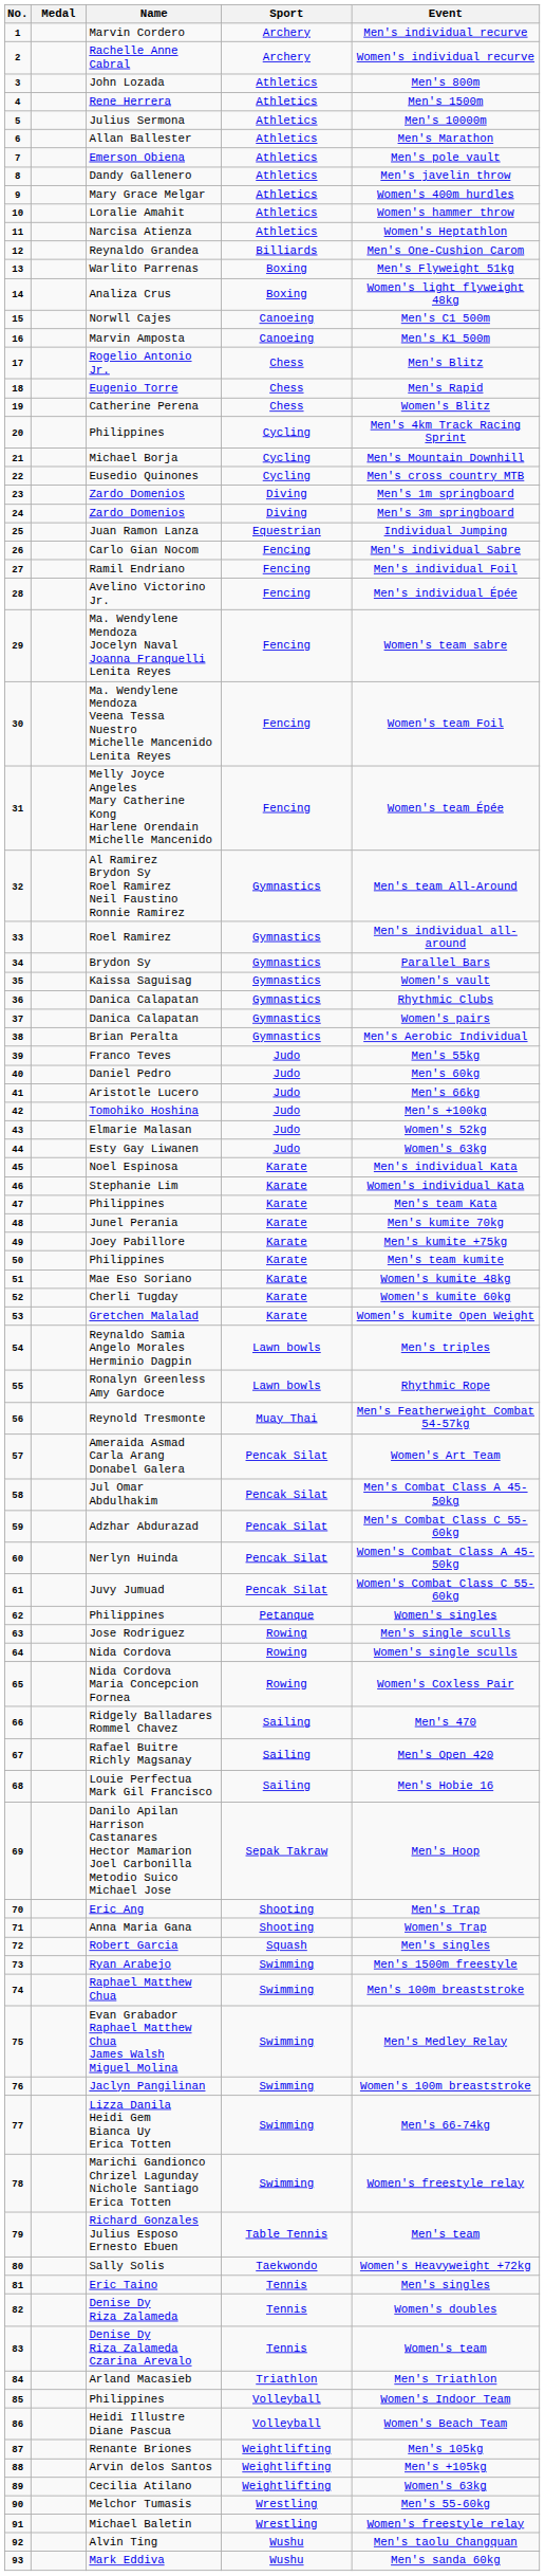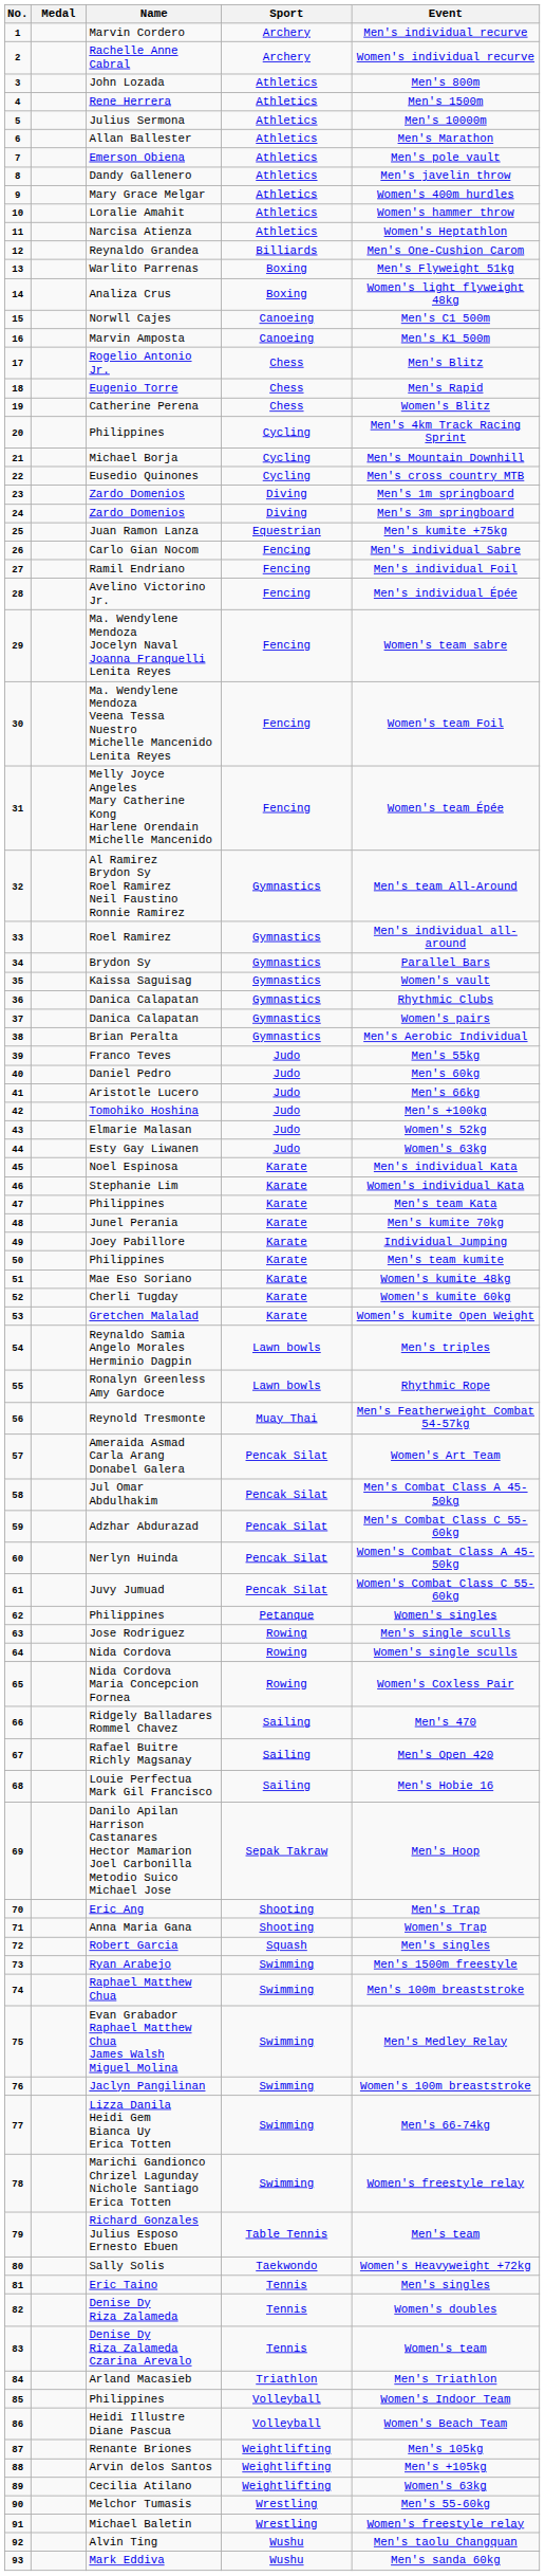 <table class="wikitable" style="font-size:100%; text-align:center;">
 <tr>
 <th width="10">No.</th>
 <th width="70">Medal</th>
 <th width="190">Name</th>
 <th width="170">Sport</th>
 <th width="280">Event</th>
 </tr>
 <tr>
 <td><small><strong>1</strong></small></td>
 <td></td>
 <td align=left>Marvin Cordero</td>
 <td> <a href='#'>Archery</a></td>
 <td><a href='#'>Men's individual recurve</a></td>
 </tr>
 <tr>
 <td><small><strong>2</strong></small></td>
 <td></td>
 <td align=left><a href='#'>Rachelle Anne Cabral</a></td>
 <td> <a href='#'>Archery</a></td>
 <td><a href='#'>Women's individual recurve</a></td>
 </tr>
 <tr>
 <td><small><strong>3</strong></small></td>
 <td></td>
 <td align=left>John Lozada</td>
 <td> <a href='#'>Athletics</a></td>
 <td><a href='#'>Men's 800m</a></td>
 </tr>
 <tr>
 <td><small><strong>4</strong></small></td>
 <td></td>
 <td align=left><a href='#'>Rene Herrera</a></td>
 <td> <a href='#'>Athletics</a></td>
 <td><a href='#'>Men's 1500m</a></td>
 </tr>
 <tr>
 <td><small><strong>5</strong></small></td>
 <td></td>
 <td align=left>Julius Sermona</td>
 <td> <a href='#'>Athletics</a></td>
 <td><a href='#'>Men's 10000m</a></td>
 </tr>
 <tr>
 <td><small><strong>6</strong></small></td>
 <td></td>
 <td align=left>Allan Ballester</td>
 <td> <a href='#'>Athletics</a></td>
 <td><a href='#'>Men's Marathon</a></td>
 </tr>
 <tr>
 <td><small><strong>7</strong></small></td>
 <td></td>
 <td align=left><a href='#'>Emerson Obiena</a></td>
 <td> <a href='#'>Athletics</a></td>
 <td><a href='#'>Men's pole vault</a></td>
 </tr>
 <tr>
 <td><small><strong>8</strong></small></td>
 <td></td>
 <td align=left>Dandy Gallenero</td>
 <td> <a href='#'>Athletics</a></td>
 <td><a href='#'>Men's javelin throw</a></td>
 </tr>
 <tr>
 <td><small><strong>9</strong></small></td>
 <td></td>
 <td align=left>Mary Grace Melgar</td>
 <td> <a href='#'>Athletics</a></td>
 <td><a href='#'>Women's 400m hurdles</a></td>
 </tr>
 <tr>
 <td><small><strong>10</strong></small></td>
 <td></td>
 <td align=left>Loralie Amahit</td>
 <td> <a href='#'>Athletics</a></td>
 <td><a href='#'>Women's hammer throw</a></td>
 </tr>
 <tr>
 <td><small><strong>11</strong></small></td>
 <td></td>
 <td align=left>Narcisa Atienza</td>
 <td> <a href='#'>Athletics</a></td>
 <td><a href='#'>Women's Heptathlon</a></td>
 </tr>
 <tr>
 <td><small><strong>12</strong></small></td>
 <td></td>
 <td align=left>Reynaldo Grandea</td>
 <td> <a href='#'>Billiards</a></td>
 <td><a href='#'>Men's One-Cushion Carom</a></td>
 </tr>
 <tr>
 <td><small><strong>13</strong></small></td>
 <td></td>
 <td align=left>Warlito Parrenas</td>
 <td> <a href='#'>Boxing</a></td>
 <td><a href='#'>Men's Flyweight 51kg</a></td>
 </tr>
 <tr>
 <td><small><strong>14</strong></small></td>
 <td></td>
 <td align=left>Analiza Crus</td>
 <td> <a href='#'>Boxing</a></td>
 <td><a href='#'>Women's light flyweight 48kg</a></td>
 </tr>
 <tr>
 <td><small><strong>15</strong></small></td>
 <td></td>
 <td align=left>Norwll Cajes</td>
 <td> <a href='#'>Canoeing</a></td>
 <td><a href='#'>Men's C1 500m</a></td>
 </tr>
 <tr>
 <td><small><strong>16</strong></small></td>
 <td></td>
 <td align=left>Marvin Amposta</td>
 <td> <a href='#'>Canoeing</a></td>
 <td><a href='#'>Men's K1 500m</a></td>
 </tr>
 <tr>
 <td><small><strong>17</strong></small></td>
 <td></td>
 <td align=left><a href='#'>Rogelio Antonio Jr.</a></td>
 <td> <a href='#'>Chess</a></td>
 <td><a href='#'>Men's Blitz</a></td>
 </tr>
 <tr>
 <td><small><strong>18</strong></small></td>
 <td></td>
 <td align=left><a href='#'>Eugenio Torre</a></td>
 <td> <a href='#'>Chess</a></td>
 <td><a href='#'>Men's Rapid</a></td>
 </tr>
 <tr>
 <td><small><strong>19</strong></small></td>
 <td></td>
 <td align=left>Catherine Perena</td>
 <td> <a href='#'>Chess</a></td>
 <td><a href='#'>Women's Blitz</a></td>
 </tr>
 <tr>
 <td><small><strong>20</strong></small></td>
 <td></td>
 <td align=left>Philippines</td>
 <td> <a href='#'>Cycling</a></td>
 <td><a href='#'>Men's 4km Track Racing Sprint</a></td>
 </tr>
 <tr>
 <td><small><strong>21</strong></small></td>
 <td></td>
 <td align=left>Michael Borja</td>
 <td> <a href='#'>Cycling</a></td>
 <td><a href='#'>Men's Mountain Downhill</a></td>
 </tr>
 <tr>
 <td><small><strong>22</strong></small></td>
 <td></td>
 <td align=left>Eusedio Quinones</td>
 <td> <a href='#'>Cycling</a></td>
 <td><a href='#'>Men's cross country MTB</a></td>
 </tr>
 <tr>
 <td><small><strong>23</strong></small></td>
 <td></td>
 <td align=left><a href='#'>Zardo Domenios</a></td>
 <td> <a href='#'>Diving</a></td>
 <td><a href='#'>Men's 1m springboard</a></td>
 </tr>
 <tr>
 <td><small><strong>24</strong></small></td>
 <td></td>
 <td align=left><a href='#'>Zardo Domenios</a></td>
 <td> <a href='#'>Diving</a></td>
 <td><a href='#'>Men's 3m springboard</a></td>
 </tr>
 <tr>
 <td><small><strong>25</strong></small></td>
 <td></td>
 <td align=left>Juan Ramon Lanza</td>
 <td> <a href='#'>Equestrian</a></td>
-<td><a href='#'>Individual Jumping</a></td>
+<td><a href='#'>Men's kumite +75kg</a></td>
 </tr>
 <tr>
 <td><small><strong>26</strong></small></td>
 <td></td>
 <td align=left>Carlo Gian Nocom</td>
 <td> <a href='#'>Fencing</a></td>
 <td><a href='#'>Men's individual Sabre</a></td>
 </tr>
 <tr>
 <td><small><strong>27</strong></small></td>
 <td></td>
 <td align=left>Ramil Endriano</td>
 <td> <a href='#'>Fencing</a></td>
 <td><a href='#'>Men's individual Foil</a></td>
 </tr>
 <tr>
 <td><small><strong>28</strong></small></td>
 <td></td>
 <td align=left>Avelino Victorino Jr.</td>
 <td> <a href='#'>Fencing</a></td>
 <td><a href='#'>Men's individual Épée</a></td>
 </tr>
 <tr>
 <td><small><strong>29</strong></small></td>
 <td></td>
 <td align=left>Ma. Wendylene Mendoza<br>Jocelyn Naval<br><a href='#'>Joanna Franquelli</a><br>Lenita Reyes</td>
 <td> <a href='#'>Fencing</a></td>
 <td><a href='#'>Women's team sabre</a></td>
 </tr>
 <tr>
 <td><small><strong>30</strong></small></td>
 <td></td>
 <td align=left>Ma. Wendylene Mendoza<br>Veena Tessa Nuestro<br>Michelle Mancenido<br>Lenita Reyes</td>
 <td> <a href='#'>Fencing</a></td>
 <td><a href='#'>Women's team Foil</a></td>
 </tr>
 <tr>
 <td><small><strong>31</strong></small></td>
 <td></td>
 <td align=left>Melly Joyce Angeles<br>Mary Catherine Kong<br>Harlene Orendain<br>Michelle Mancenido</td>
 <td> <a href='#'>Fencing</a></td>
 <td><a href='#'>Women's team Épée</a></td>
 </tr>
 <tr>
 <td><small><strong>32</strong></small></td>
 <td></td>
 <td align=left>Al Ramirez<br>Brydon Sy<br>Roel Ramirez<br>Neil Faustino<br>Ronnie Ramirez</td>
 <td> <a href='#'>Gymnastics</a></td>
 <td><a href='#'>Men's team All-Around</a></td>
 </tr>
 <tr>
 <td><small><strong>33</strong></small></td>
 <td></td>
 <td align=left>Roel Ramirez</td>
 <td> <a href='#'>Gymnastics</a></td>
 <td><a href='#'>Men's individual all-around</a></td>
 </tr>
 <tr>
 <td><small><strong>34</strong></small></td>
 <td></td>
 <td align=left>Brydon Sy</td>
 <td> <a href='#'>Gymnastics</a></td>
 <td><a href='#'>Parallel Bars</a></td>
 </tr>
 <tr>
 <td><small><strong>35</strong></small></td>
 <td></td>
 <td align=left>Kaissa Saguisag</td>
 <td> <a href='#'>Gymnastics</a></td>
 <td><a href='#'>Women's vault</a></td>
 </tr>
 <tr>
 <td><small><strong>36</strong></small></td>
 <td></td>
 <td align=left>Danica Calapatan</td>
 <td> <a href='#'>Gymnastics</a></td>
 <td><a href='#'>Rhythmic Clubs</a></td>
 </tr>
 <tr>
 <td><small><strong>37</strong></small></td>
 <td></td>
 <td align=left>Danica Calapatan</td>
 <td> <a href='#'>Gymnastics</a></td>
 <td><a href='#'>Women's pairs</a></td>
 </tr>
 <tr>
 <td><small><strong>38</strong></small></td>
 <td></td>
 <td align=left>Brian Peralta</td>
 <td> <a href='#'>Gymnastics</a></td>
 <td><a href='#'>Men's Aerobic Individual</a></td>
 </tr>
 <tr>
 <td><small><strong>39</strong></small></td>
 <td></td>
 <td align=left>Franco Teves</td>
 <td> <a href='#'>Judo</a></td>
 <td><a href='#'>Men's 55kg</a></td>
 </tr>
 <tr>
 <td><small><strong>40</strong></small></td>
 <td></td>
 <td align=left>Daniel Pedro</td>
 <td> <a href='#'>Judo</a></td>
 <td><a href='#'>Men's 60kg</a></td>
 </tr>
 <tr>
 <td><small><strong>41</strong></small></td>
 <td></td>
 <td align=left>Aristotle Lucero</td>
 <td> <a href='#'>Judo</a></td>
 <td><a href='#'>Men's 66kg</a></td>
 </tr>
 <tr>
 <td><small><strong>42</strong></small></td>
 <td></td>
 <td align=left><a href='#'>Tomohiko Hoshina</a></td>
 <td> <a href='#'>Judo</a></td>
 <td><a href='#'>Men's +100kg</a></td>
 </tr>
 <tr>
 <td><small><strong>43</strong></small></td>
 <td></td>
 <td align=left>Elmarie Malasan</td>
 <td> <a href='#'>Judo</a></td>
 <td><a href='#'>Women's 52kg</a></td>
 </tr>
 <tr>
 <td><small><strong>44</strong></small></td>
 <td></td>
 <td align=left>Esty Gay Liwanen</td>
 <td> <a href='#'>Judo</a></td>
 <td><a href='#'>Women's 63kg</a></td>
 </tr>
 <tr>
 <td><small><strong>45</strong></small></td>
 <td></td>
 <td align=left>Noel Espinosa</td>
 <td> <a href='#'>Karate</a></td>
 <td><a href='#'>Men's individual Kata</a></td>
 </tr>
 <tr>
 <td><small><strong>46</strong></small></td>
 <td></td>
 <td align=left>Stephanie Lim</td>
 <td> <a href='#'>Karate</a></td>
 <td><a href='#'>Women's individual Kata</a></td>
 </tr>
 <tr>
 <td><small><strong>47</strong></small></td>
 <td></td>
 <td align=left>Philippines</td>
 <td> <a href='#'>Karate</a></td>
 <td><a href='#'>Men's team Kata</a></td>
 </tr>
 <tr>
 <td><small><strong>48</strong></small></td>
 <td></td>
 <td align=left>Junel Perania</td>
 <td> <a href='#'>Karate</a></td>
 <td><a href='#'>Men's kumite 70kg</a></td>
 </tr>
 <tr>
 <td><small><strong>49</strong></small></td>
 <td></td>
 <td align=left>Joey Pabillore</td>
 <td> <a href='#'>Karate</a></td>
-<td><a href='#'>Men's kumite +75kg</a></td>
+<td><a href='#'>Individual Jumping</a></td>
 </tr>
 <tr>
 <td><small><strong>50</strong></small></td>
 <td></td>
 <td align=left>Philippines</td>
 <td> <a href='#'>Karate</a></td>
 <td><a href='#'>Men's team kumite</a></td>
 </tr>
 <tr>
 <td><small><strong>51</strong></small></td>
 <td></td>
 <td align=left>Mae Eso Soriano</td>
 <td> <a href='#'>Karate</a></td>
 <td><a href='#'>Women's kumite 48kg</a></td>
 </tr>
 <tr>
 <td><small><strong>52</strong></small></td>
 <td></td>
 <td align=left>Cherli Tugday</td>
 <td> <a href='#'>Karate</a></td>
 <td><a href='#'>Women's kumite 60kg</a></td>
 </tr>
 <tr>
 <td><small><strong>53</strong></small></td>
 <td></td>
 <td align=left><a href='#'>Gretchen Malalad</a></td>
 <td> <a href='#'>Karate</a></td>
 <td><a href='#'>Women's kumite Open Weight</a></td>
 </tr>
 <tr>
 <td><small><strong>54</strong></small></td>
 <td></td>
 <td align=left>Reynaldo Samia<br>Angelo Morales<br>Herminio Dagpin</td>
 <td> <a href='#'>Lawn bowls</a></td>
 <td><a href='#'>Men's triples</a></td>
 </tr>
 <tr>
 <td><small><strong>55</strong></small></td>
 <td></td>
 <td align=left>Ronalyn Greenless<br>Amy Gardoce</td>
 <td> <a href='#'>Lawn bowls</a></td>
 <td><a href='#'>Rhythmic Rope</a></td>
 </tr>
 <tr>
 <td><small><strong>56</strong></small></td>
 <td></td>
 <td align=left>Reynold Tresmonte</td>
 <td> <a href='#'>Muay Thai</a></td>
 <td><a href='#'>Men's Featherweight Combat 54-57kg</a></td>
 </tr>
 <tr>
 <td><small><strong>57</strong></small></td>
 <td></td>
 <td align=left>Ameraida Asmad<br>Carla Arang<br>Donabel Galera</td>
 <td> <a href='#'>Pencak Silat</a></td>
 <td><a href='#'>Women's Art Team</a></td>
 </tr>
 <tr>
 <td><small><strong>58</strong></small></td>
 <td></td>
 <td align=left>Jul Omar Abdulhakim</td>
 <td> <a href='#'>Pencak Silat</a></td>
 <td><a href='#'>Men's Combat Class A 45-50kg</a></td>
 </tr>
 <tr>
 <td><small><strong>59</strong></small></td>
 <td></td>
 <td align=left>Adzhar Abdurazad</td>
 <td> <a href='#'>Pencak Silat</a></td>
 <td><a href='#'>Men's Combat Class C 55-60kg</a></td>
 </tr>
 <tr>
 <td><small><strong>60</strong></small></td>
 <td></td>
 <td align=left>Nerlyn Huinda</td>
 <td> <a href='#'>Pencak Silat</a></td>
 <td><a href='#'>Women's Combat Class A 45-50kg</a></td>
 </tr>
 <tr>
 <td><small><strong>61</strong></small></td>
 <td></td>
 <td align=left>Juvy Jumuad</td>
 <td> <a href='#'>Pencak Silat</a></td>
 <td><a href='#'>Women's Combat Class C 55-60kg</a></td>
 </tr>
 <tr>
 <td><small><strong>62</strong></small></td>
 <td></td>
 <td align=left>Philippines</td>
 <td> <a href='#'>Petanque</a></td>
 <td><a href='#'>Women's singles</a></td>
 </tr>
 <tr>
 <td><small><strong>63</strong></small></td>
 <td></td>
 <td align=left>Jose Rodriguez</td>
 <td> <a href='#'>Rowing</a></td>
 <td><a href='#'>Men's single sculls</a></td>
 </tr>
 <tr>
 <td><small><strong>64</strong></small></td>
 <td></td>
 <td align=left>Nida Cordova</td>
 <td> <a href='#'>Rowing</a></td>
 <td><a href='#'>Women's single sculls</a></td>
 </tr>
 <tr>
 <td><small><strong>65</strong></small></td>
 <td></td>
 <td align=left>Nida Cordova<br>Maria Concepcion Fornea</td>
 <td> <a href='#'>Rowing</a></td>
 <td><a href='#'>Women's Coxless Pair</a></td>
 </tr>
 <tr>
 <td><small><strong>66</strong></small></td>
 <td></td>
 <td align=left>Ridgely Balladares<br>Rommel Chavez</td>
 <td> <a href='#'>Sailing</a></td>
 <td><a href='#'>Men's 470</a></td>
 </tr>
 <tr>
 <td><small><strong>67</strong></small></td>
 <td></td>
 <td align=left>Rafael Buitre<br>Richly Magsanay</td>
 <td> <a href='#'>Sailing</a></td>
 <td><a href='#'>Men's Open 420</a></td>
 </tr>
 <tr>
 <td><small><strong>68</strong></small></td>
 <td></td>
 <td align=left>Louie Perfectua<br>Mark Gil Francisco</td>
 <td> <a href='#'>Sailing</a></td>
 <td><a href='#'>Men's Hobie 16</a></td>
 </tr>
 <tr>
 <td><small><strong>69</strong></small></td>
 <td></td>
 <td align=left>Danilo Apilan<br>Harrison Castanares<br>Hector Mamarion<br>Joel Carbonilla<br>Metodio Suico<br>Michael Jose</td>
 <td> <a href='#'>Sepak Takraw</a></td>
 <td><a href='#'>Men's Hoop</a></td>
 </tr>
 <tr>
 <td><small><strong>70</strong></small></td>
 <td></td>
 <td align=left><a href='#'>Eric Ang</a></td>
 <td> <a href='#'>Shooting</a></td>
 <td><a href='#'>Men's Trap</a></td>
 </tr>
 <tr>
 <td><small><strong>71</strong></small></td>
 <td></td>
 <td align=left>Anna Maria Gana</td>
 <td> <a href='#'>Shooting</a></td>
 <td><a href='#'>Women's Trap</a></td>
 </tr>
 <tr>
 <td><small><strong>72</strong></small></td>
 <td></td>
 <td align=left><a href='#'>Robert Garcia</a></td>
 <td> <a href='#'>Squash</a></td>
 <td><a href='#'>Men's singles</a></td>
 </tr>
 <tr>
 <td><small><strong>73</strong></small></td>
 <td></td>
 <td align=left><a href='#'>Ryan Arabejo</a></td>
 <td> <a href='#'>Swimming</a></td>
 <td><a href='#'>Men's 1500m freestyle</a></td>
 </tr>
 <tr>
 <td><small><strong>74</strong></small></td>
 <td></td>
 <td align=left><a href='#'>Raphael Matthew Chua</a></td>
 <td> <a href='#'>Swimming</a></td>
 <td><a href='#'>Men's 100m breaststroke</a></td>
 </tr>
 <tr>
 <td><small><strong>75</strong></small></td>
 <td></td>
 <td align=left>Evan Grabador<br><a href='#'>Raphael Matthew Chua</a><br><a href='#'>James Walsh</a><br><a href='#'>Miguel Molina</a></td>
 <td> <a href='#'>Swimming</a></td>
 <td><a href='#'>Men's  Medley Relay</a></td>
 </tr>
 <tr>
 <td><small><strong>76</strong></small></td>
 <td></td>
 <td align=left><a href='#'>Jaclyn Pangilinan</a></td>
 <td> <a href='#'>Swimming</a></td>
 <td><a href='#'>Women's 100m breaststroke</a></td>
 </tr>
 <tr>
 <td><small><strong>77</strong></small></td>
 <td></td>
 <td align=left><a href='#'>Lizza Danila</a><br>Heidi Gem<br>Bianca Uy<br>Erica Totten</td>
 <td> <a href='#'>Swimming</a></td>
 <td><a href='#'>Men's 66-74kg</a></td>
 </tr>
 <tr>
 <td><small><strong>78</strong></small></td>
 <td></td>
 <td align=left>Marichi Gandionco<br>Chrizel Lagunday<br>Nichole Santiago<br>Erica Totten</td>
 <td> <a href='#'>Swimming</a></td>
 <td><a href='#'>Women's  freestyle relay</a></td>
 </tr>
 <tr>
 <td><small><strong>79</strong></small></td>
 <td></td>
 <td align=left><a href='#'>Richard Gonzales</a><br>Julius Esposo<br>Ernesto Ebuen</td>
 <td> <a href='#'>Table Tennis</a></td>
 <td><a href='#'>Men's team</a></td>
 </tr>
 <tr>
 <td><small><strong>80</strong></small></td>
 <td></td>
 <td align=left>Sally Solis</td>
 <td> <a href='#'>Taekwondo</a></td>
 <td><a href='#'>Women's Heavyweight +72kg</a></td>
 </tr>
 <tr>
 <td><small><strong>81</strong></small></td>
 <td></td>
 <td align=left><a href='#'>Eric Taino</a></td>
 <td> <a href='#'>Tennis</a></td>
 <td><a href='#'>Men's singles</a></td>
 </tr>
 <tr>
 <td><small><strong>82</strong></small></td>
 <td></td>
 <td align=left><a href='#'>Denise Dy</a><br><a href='#'>Riza Zalameda</a></td>
 <td> <a href='#'>Tennis</a></td>
 <td><a href='#'>Women's doubles</a></td>
 </tr>
 <tr>
 <td><small><strong>83</strong></small></td>
 <td></td>
 <td align=left><a href='#'>Denise Dy</a><br><a href='#'>Riza Zalameda</a><br><a href='#'>Czarina Arevalo</a></td>
 <td> <a href='#'>Tennis</a></td>
 <td><a href='#'>Women's team</a></td>
 </tr>
 <tr>
 <td><small><strong>84</strong></small></td>
 <td></td>
 <td align=left>Arland Macasieb</td>
 <td> <a href='#'>Triathlon</a></td>
 <td><a href='#'>Men's Triathlon</a></td>
 </tr>
 <tr>
 <td><small><strong>85</strong></small></td>
 <td></td>
 <td align=left>Philippines</td>
 <td> <a href='#'>Volleyball</a></td>
 <td><a href='#'>Women's Indoor Team</a></td>
 </tr>
 <tr>
 <td><small><strong>86</strong></small></td>
 <td></td>
 <td align=left>Heidi Illustre<br>Diane Pascua</td>
 <td> <a href='#'>Volleyball</a></td>
 <td><a href='#'>Women's Beach Team</a></td>
 </tr>
 <tr>
 <td><small><strong>87</strong></small></td>
 <td></td>
 <td align=left>Renante Briones</td>
 <td> <a href='#'>Weightlifting</a></td>
 <td><a href='#'>Men's 105kg</a></td>
 </tr>
 <tr>
 <td><small><strong>88</strong></small></td>
 <td></td>
 <td align=left>Arvin delos Santos</td>
 <td> <a href='#'>Weightlifting</a></td>
 <td><a href='#'>Men's +105kg</a></td>
 </tr>
 <tr>
 <td><small><strong>89</strong></small></td>
 <td></td>
 <td align=left>Cecilia Atilano</td>
 <td> <a href='#'>Weightlifting</a></td>
 <td><a href='#'>Women's 63kg</a></td>
 </tr>
 <tr>
 <td><small><strong>90</strong></small></td>
 <td></td>
 <td align=left>Melchor Tumasis</td>
 <td> <a href='#'>Wrestling</a></td>
 <td><a href='#'>Men's 55-60kg</a></td>
 </tr>
 <tr>
 <td><small><strong>91</strong></small></td>
 <td></td>
 <td align=left>Michael Baletin</td>
 <td> <a href='#'>Wrestling</a></td>
 <td><a href='#'>Women's  freestyle relay</a></td>
 </tr>
 <tr>
 <td><small><strong>92</strong></small></td>
 <td></td>
 <td align=left>Alvin Ting</td>
 <td> <a href='#'>Wushu</a></td>
 <td><a href='#'>Men's taolu Changquan</a></td>
 </tr>
 <tr>
 <td><small><strong>93</strong></small></td>
 <td></td>
 <td align=left><a href='#'>Mark Eddiva</a></td>
 <td> <a href='#'>Wushu</a></td>
 <td><a href='#'>Men's sanda 60kg</a></td>
 </tr>
 </table>
